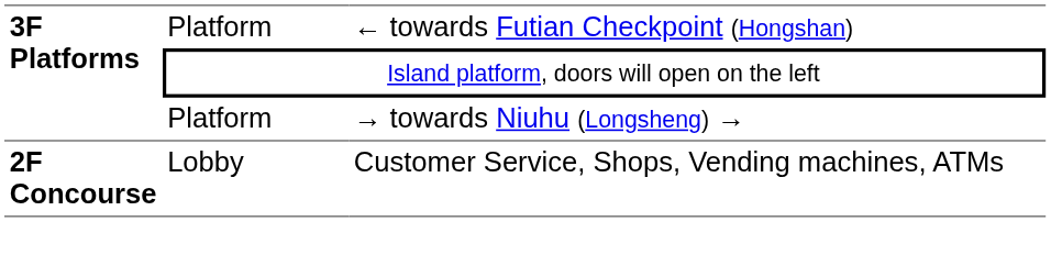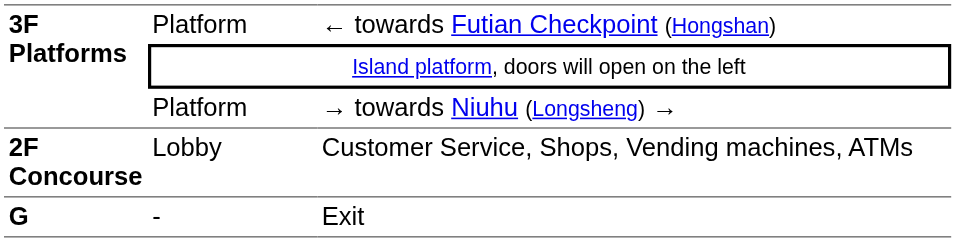 <table table border=0 cellspacing=0 cellpadding=3>
 <tr>
 <td style="border-top:solid 1px gray;" rowspan=3 valign=top><strong>3F<br>Platforms</strong></td>
 <td style="border-top:solid 1px gray;" valign=top>Platform </td>
 <td style="border-top:solid 1px gray;" valign=top>←  towards <a href='#'>Futian Checkpoint</a> <small>(<a href='#'>Hongshan</a>)</small></td>
 </tr>
 <tr>
 <td style="border-right:solid 2px black;border-left:solid 2px black;border-top:solid 2px black;border-bottom:solid 2px black;text-align:center;" colspan=2><small><a href='#'>Island platform</a>, doors will open on the left</small></td>
 </tr>
 <tr>
 <td>Platform </td>
 <td><span>→</span>  towards <a href='#'>Niuhu</a> <small>(<a href='#'>Longsheng</a>)</small> →</td>
 </tr>
 <tr>
 <td style="border-bottom:solid 1px gray; border-top:solid 1px gray;" valign=top width=50><strong>2F<br>Concourse</strong></td>
 <td style="border-bottom:solid 1px gray; border-top:solid 1px gray;" valign=top width=100>Lobby</td>
 <td style="border-bottom:solid 1px gray; border-top:solid 1px gray;" valign=top width=390>Customer Service, Shops, Vending machines, ATMs</td>
 </tr>
+<tr>
+<td style="border-bottom:solid 1px gray;" width=50 valign=top><strong>G</strong></td>
+<td style="border-bottom:solid 1px gray;" width=100 valign=top>-</td>
+<td style="border-bottom:solid 1px gray;" width=390 valign=top>Exit</td>
+</tr>
 </table>
